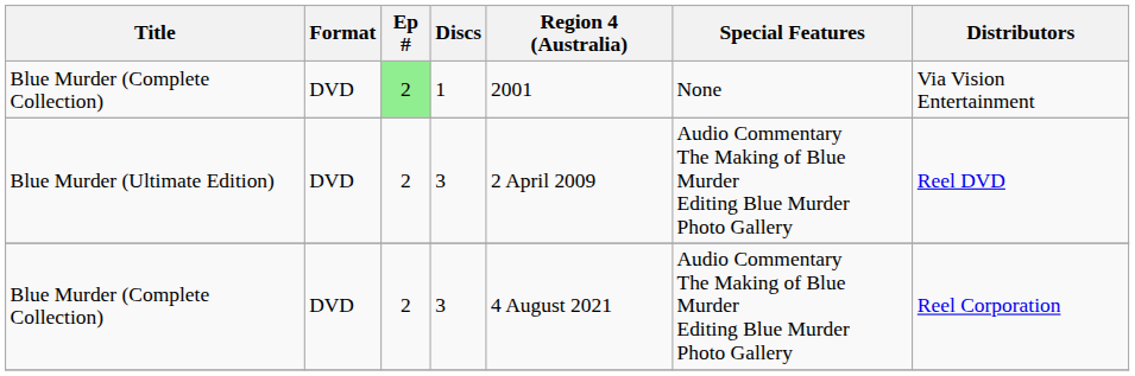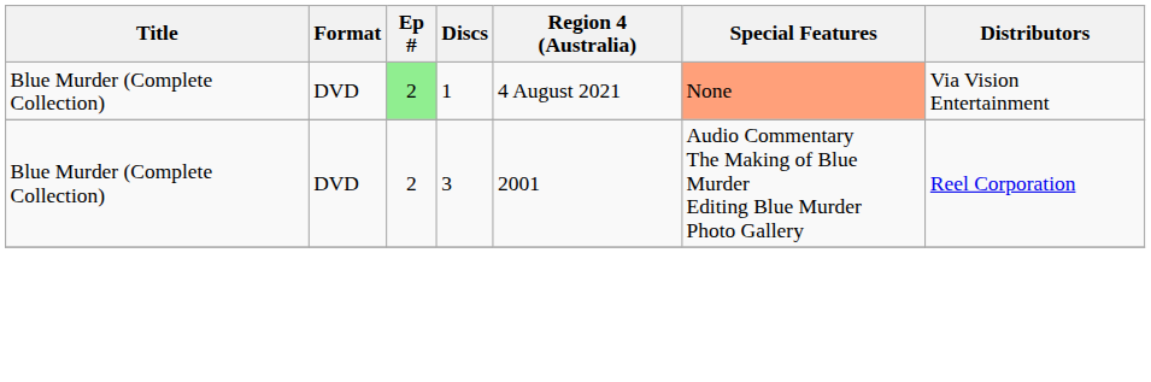 <table class="wikitable">
 <tr>
 <th>Title</th>
 <th>Format</th>
 <th>Ep #</th>
 <th>Discs</th>
 <th>Region 4 (Australia)</th>
 <th>Special Features</th>
 <th>Distributors</th>
 </tr>
 <tr>
 <td>Blue Murder (Complete Collection)</td>
 <td>DVD</td>
 <td style="background: lightgreen; text-align:center;">2</td>
 <td>1</td>
-<td>2001</td>
-<td>None</td>
+<td>4 August 2021</td>
+<td style="background: lightsalmon;">None</td>
 <td>Via Vision Entertainment</td>
 </tr>
 <tr>
-</tr>
-<tr>
-<td>Blue Murder (Ultimate Edition)</td>
-<td>DVD</td>
-<td style="text-align:center;">2</td>
-<td>3</td>
-<td>2 April 2009</td>
-<td>Audio Commentary<br>The Making of Blue Murder<br>Editing Blue Murder<br>Photo Gallery</td>
-<td><a href='#'>Reel DVD</a></td>
 </tr>
 <tr>
 </tr>
 <tr>
 <td>Blue Murder (Complete Collection)</td>
 <td>DVD</td>
 <td style="text-align:center;">2</td>
 <td>3</td>
-<td>4 August 2021</td>
+<td>2001</td>
 <td>Audio Commentary<br>The Making of Blue Murder<br>Editing Blue Murder<br>Photo Gallery</td>
 <td><a href='#'>Reel Corporation</a></td>
 </tr>
 <tr>
 </tr>
 </table>
